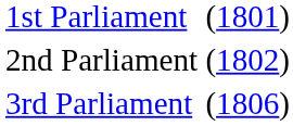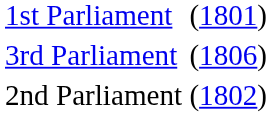 <table id=toc style="float:right">
 <tr>
 <td><a href='#'>1st Parliament</a></td>
 <td>(<a href='#'>1801</a>)</td>
 </tr>
 <tr>
+<td><a href='#'>3rd Parliament</a></td>
+<td>(<a href='#'>1806</a>)</td>
+</tr>
+<tr>
 <td>2nd Parliament</td>
 <td>(<a href='#'>1802</a>)</td>
 </tr>
-<tr>
-<td><a href='#'>3rd Parliament</a></td>
-<td>(<a href='#'>1806</a>)</td>
-</tr>
 </table>
